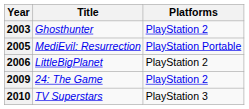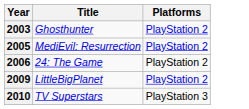 <table class="wikitable sortable plainrowheaders">
 <tr>
 <th scope="col">Year</th>
 <th scope="col">Title</th>
 <th scope="col">Platforms</th>
 </tr>
 <tr>
 <th scope="row">2003</th>
 <td><em><a href='#'>Ghosthunter</a></em></td>
 <td><a href='#'>PlayStation 2</a></td>
 </tr>
 <tr>
 <th scope="row">2005</th>
 <td><em><a href='#'>MediEvil: Resurrection</a></em></td>
-<td><a href='#'>PlayStation Portable</a></td>
+<td><a href='#'>PlayStation 2</a></td>
 </tr>
 <tr>
 <th scope="row">2006</th>
-<td><em><a href='#'>LittleBigPlanet</a></em></td>
+<td><em><a href='#'>24: The Game</a></em></td>
 <td>PlayStation 2</td>
 </tr>
 <tr>
 <th scope="row">2009</th>
-<td><em><a href='#'>24: The Game</a></em></td>
+<td><em><a href='#'>LittleBigPlanet</a></em></td>
 <td><a href='#'>PlayStation 2</a></td>
 </tr>
 <tr>
 <th scope="row">2010</th>
 <td><em><a href='#'>TV Superstars</a></em></td>
 <td>PlayStation 3</td>
 </tr>
 </table>
